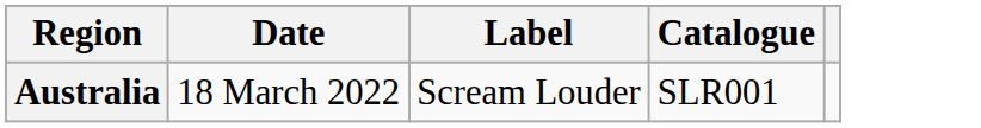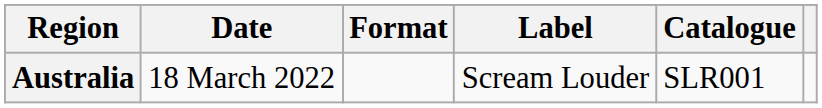 <table class="wikitable plainrowheaders">
 <tr>
 <th scope="col">Region</th>
 <th scope="col">Date</th>
+<th scope="col">Format</th>
 <th scope="col">Label</th>
 <th scope="col">Catalogue</th>
 <th scope="col"></th>
 </tr>
 <tr>
 <th scope="row">Australia</th>
 <td>18 March 2022</td>
+<td></td>
 <td>Scream Louder</td>
 <td>SLR001</td>
 <td align="center"></td>
 </tr>
 </table>
